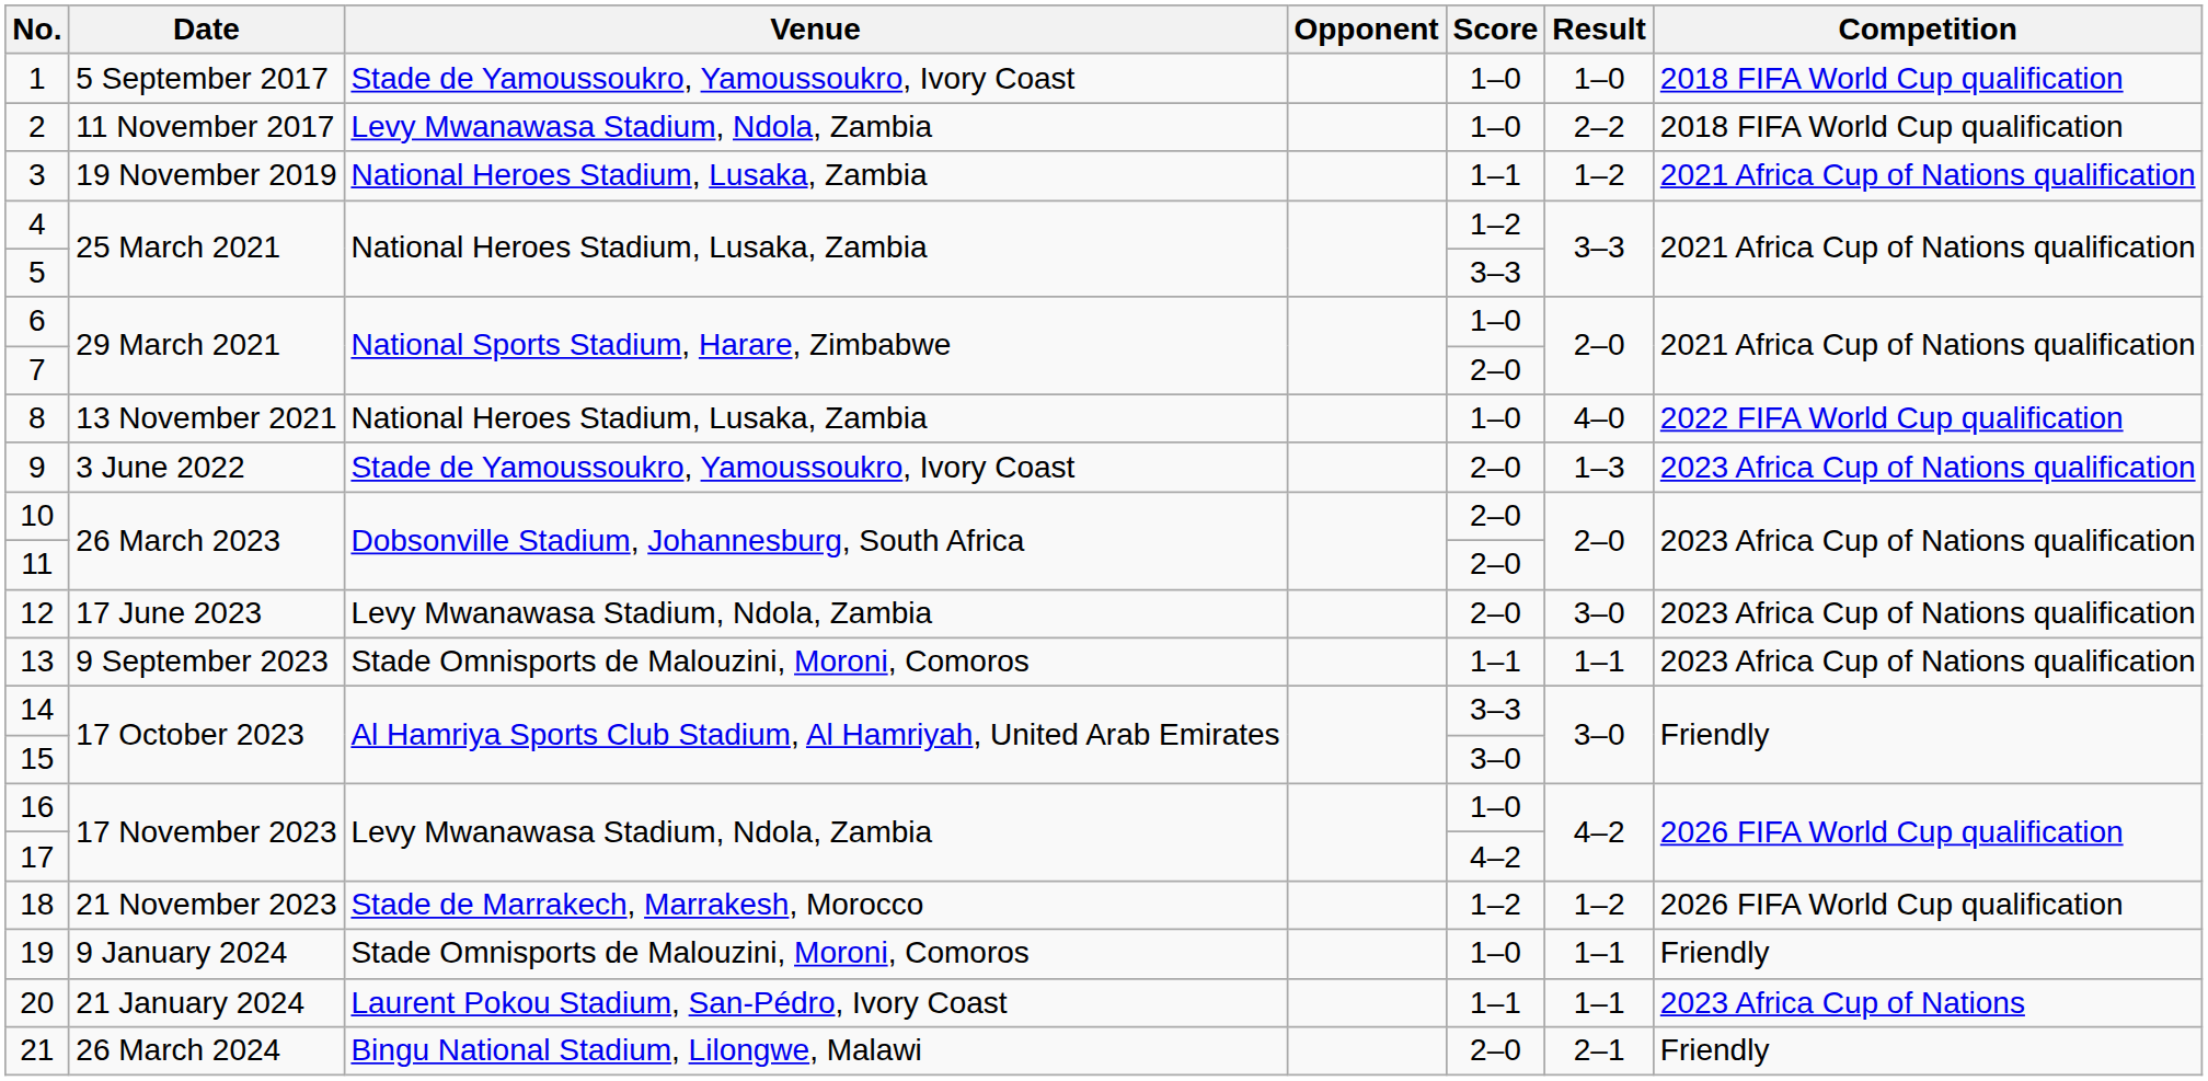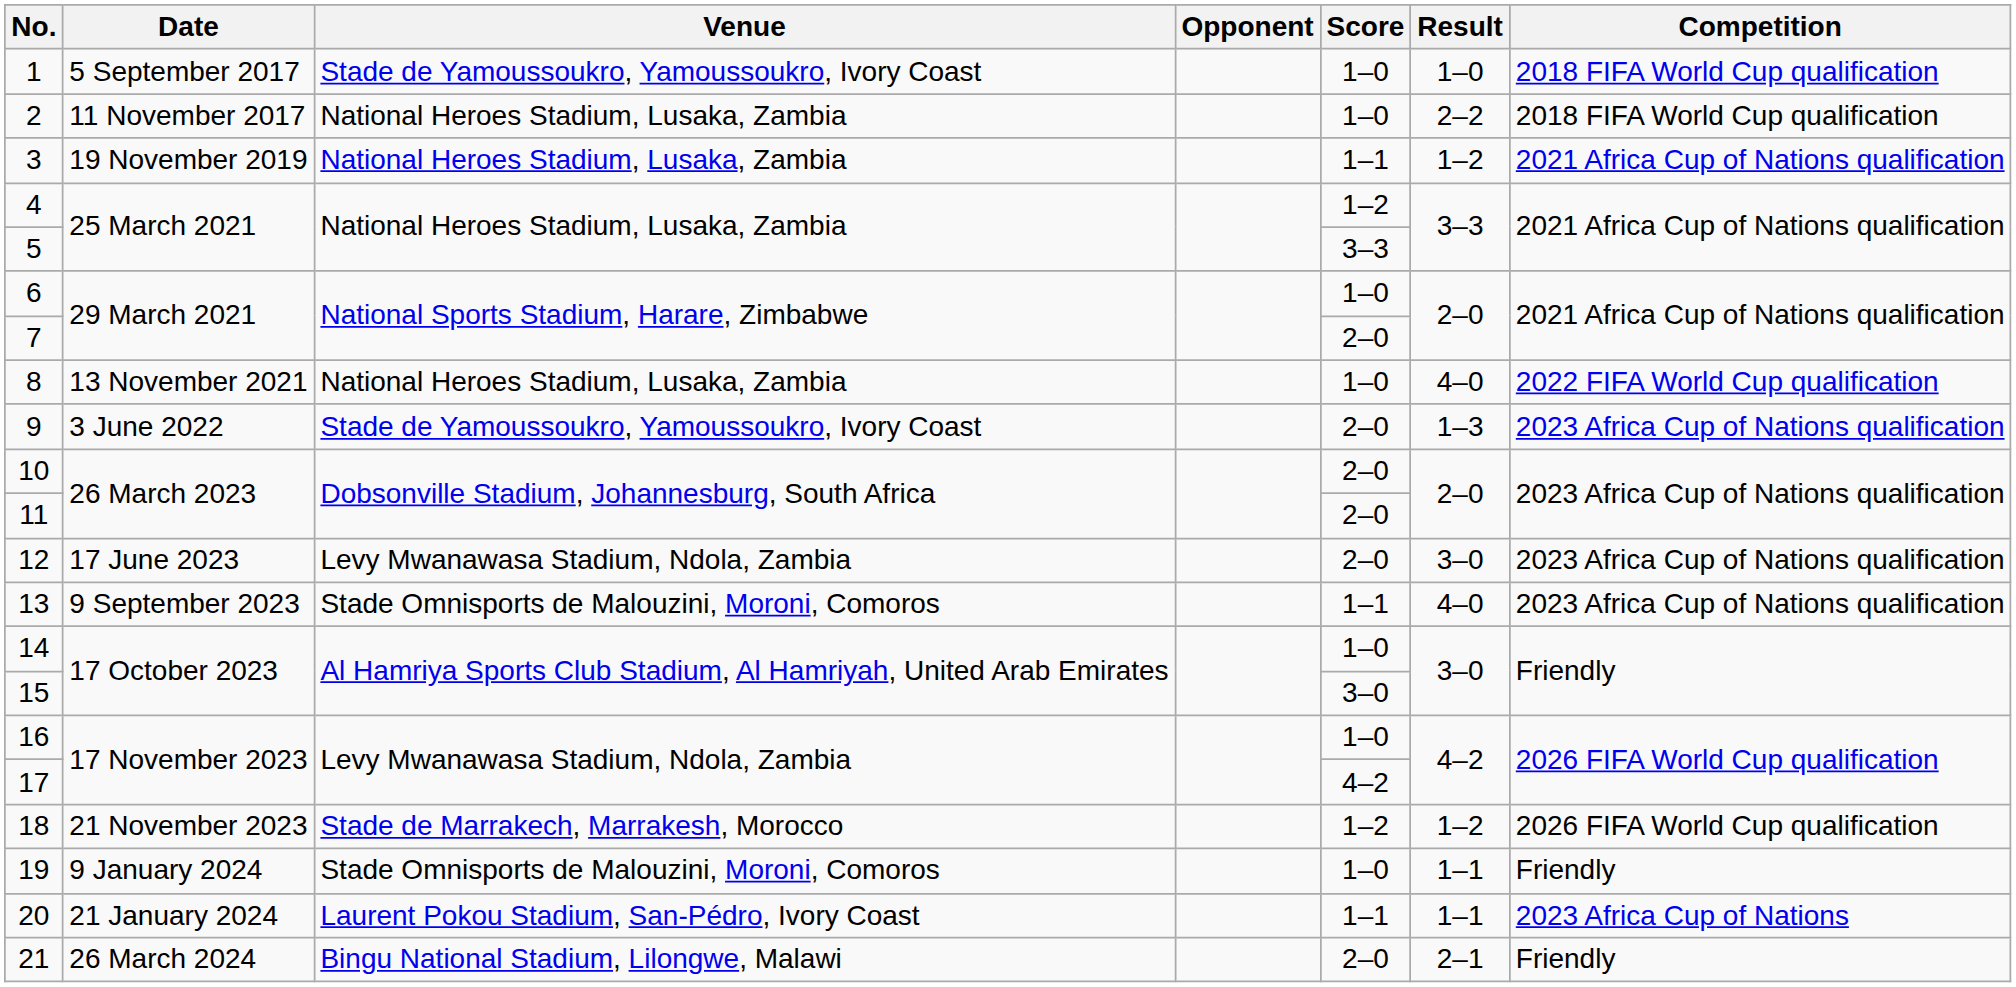 <table class="wikitable sortable">
 <tr>
 <th>No.</th>
 <th>Date</th>
 <th>Venue</th>
 <th>Opponent</th>
 <th>Score</th>
 <th>Result</th>
 <th>Competition</th>
 </tr>
 <tr>
 <td align=center>1</td>
 <td>5 September 2017</td>
 <td><a href='#'>Stade de Yamoussoukro</a>, <a href='#'>Yamoussoukro</a>, Ivory Coast</td>
 <td></td>
 <td align=center>1–0</td>
 <td align=center>1–0</td>
 <td><a href='#'>2018 FIFA World Cup qualification</a></td>
 </tr>
 <tr>
 <td align=center>2</td>
 <td>11 November 2017</td>
-<td><a href='#'>Levy Mwanawasa Stadium</a>, <a href='#'>Ndola</a>, Zambia</td>
+<td>National Heroes Stadium, Lusaka, Zambia</td>
 <td></td>
 <td align=center>1–0</td>
 <td align=center>2–2</td>
 <td>2018 FIFA World Cup qualification</td>
 </tr>
 <tr>
 <td align=center>3</td>
 <td>19 November 2019</td>
 <td><a href='#'>National Heroes Stadium</a>, <a href='#'>Lusaka</a>, Zambia</td>
 <td></td>
 <td align=center>1–1</td>
 <td align=center>1–2</td>
 <td><a href='#'>2021 Africa Cup of Nations qualification</a></td>
 </tr>
 <tr>
 <td align=center>4</td>
 <td rowspan="2">25 March 2021</td>
 <td rowspan="2">National Heroes Stadium, Lusaka, Zambia</td>
 <td rowspan="2"></td>
 <td align=center>1–2</td>
 <td rowspan=2 align=center>3–3</td>
 <td rowspan="2">2021 Africa Cup of Nations qualification</td>
 </tr>
 <tr>
 <td align=center>5</td>
 <td align="center">3–3</td>
 </tr>
 <tr>
 <td align=center>6</td>
 <td rowspan="2">29 March 2021</td>
 <td rowspan=2><a href='#'>National Sports Stadium</a>, <a href='#'>Harare</a>, Zimbabwe</td>
 <td rowspan=2></td>
 <td align=center>1–0</td>
 <td rowspan=2 align=center>2–0</td>
 <td rowspan="2">2021 Africa Cup of Nations qualification</td>
 </tr>
 <tr>
 <td align=center>7</td>
 <td align="center">2–0</td>
 </tr>
 <tr>
 <td align=center>8</td>
 <td>13 November 2021</td>
 <td>National Heroes Stadium, Lusaka, Zambia</td>
 <td></td>
 <td align=center>1–0</td>
 <td align=center>4–0</td>
 <td><a href='#'>2022 FIFA World Cup qualification</a></td>
 </tr>
 <tr>
 <td align=center>9</td>
 <td>3 June 2022</td>
 <td><a href='#'>Stade de Yamoussoukro</a>, <a href='#'>Yamoussoukro</a>, Ivory Coast</td>
 <td></td>
 <td align=center>2–0</td>
 <td align=center>1–3</td>
 <td><a href='#'>2023 Africa Cup of Nations qualification</a></td>
 </tr>
 <tr>
 <td align=center>10</td>
 <td rowspan="2">26 March 2023</td>
 <td rowspan=2><a href='#'>Dobsonville Stadium</a>, <a href='#'>Johannesburg</a>, South Africa</td>
 <td rowspan=2></td>
 <td align=center>2–0</td>
 <td rowspan=2 align=center>2–0</td>
 <td rowspan="2">2023 Africa Cup of Nations qualification</td>
 </tr>
 <tr>
 <td align=center>11</td>
 <td align="center">2–0</td>
 </tr>
 <tr>
 <td align=center>12</td>
 <td>17 June 2023</td>
 <td>Levy Mwanawasa Stadium, Ndola, Zambia</td>
 <td></td>
 <td align=center>2–0</td>
 <td align=center>3–0</td>
 <td>2023 Africa Cup of Nations qualification</td>
 </tr>
 <tr>
 <td align=center>13</td>
 <td>9 September 2023</td>
 <td>Stade Omnisports de Malouzini, <a href='#'>Moroni</a>, Comoros</td>
 <td></td>
 <td align=center>1–1</td>
-<td align=center>1–1</td>
+<td align=center>4–0</td>
 <td>2023 Africa Cup of Nations qualification</td>
 </tr>
 <tr>
 <td align=center>14</td>
 <td rowspan="2">17 October 2023</td>
 <td rowspan=2><a href='#'>Al Hamriya Sports Club Stadium</a>, <a href='#'>Al Hamriyah</a>, United Arab Emirates</td>
 <td rowspan=2></td>
-<td align="center">3–3</td>
+<td align=center>1–0</td>
 <td rowspan=2 align=center>3–0</td>
 <td rowspan="2">Friendly</td>
 </tr>
 <tr>
 <td align=center>15</td>
 <td align="center">3–0</td>
 </tr>
 <tr>
 <td align=center>16</td>
 <td rowspan="2">17 November 2023</td>
 <td rowspan=2>Levy Mwanawasa Stadium, Ndola, Zambia</td>
 <td rowspan=2></td>
 <td align=center>1–0</td>
 <td rowspan=2 align=center>4–2</td>
 <td rowspan="2"><a href='#'>2026 FIFA World Cup qualification</a></td>
 </tr>
 <tr>
 <td align=center>17</td>
 <td align="center">4–2</td>
 </tr>
 <tr>
 <td align=center>18</td>
 <td>21 November 2023</td>
 <td><a href='#'>Stade de Marrakech</a>, <a href='#'>Marrakesh</a>, Morocco</td>
 <td></td>
 <td align=center>1–2</td>
 <td align=center>1–2</td>
 <td>2026 FIFA World Cup qualification</td>
 </tr>
 <tr>
 <td align=center>19</td>
 <td>9 January 2024</td>
 <td>Stade Omnisports de Malouzini, <a href='#'>Moroni</a>, Comoros</td>
 <td></td>
 <td align=center>1–0</td>
 <td align=center>1–1</td>
 <td>Friendly</td>
 </tr>
 <tr>
 <td align=center>20</td>
 <td>21 January 2024</td>
 <td><a href='#'>Laurent Pokou Stadium</a>, <a href='#'>San-Pédro</a>, Ivory Coast</td>
 <td></td>
 <td align=center>1–1</td>
 <td align=center>1–1</td>
 <td><a href='#'>2023 Africa Cup of Nations</a></td>
 </tr>
 <tr>
 <td align=center>21</td>
 <td>26 March 2024</td>
 <td><a href='#'>Bingu National Stadium</a>, <a href='#'>Lilongwe</a>, Malawi</td>
 <td></td>
 <td align=center>2–0</td>
 <td align=center>2–1</td>
 <td>Friendly</td>
 </tr>
 </table>
